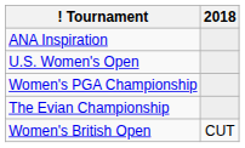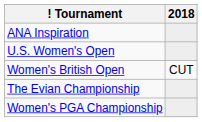 <table class="wikitable" style="font-size:95%;text-align:center;">
 <tr>
 <th>! Tournament</th>
 <th>2018</th>
 </tr>
 <tr>
 <td align=left><a href='#'>ANA Inspiration</a></td>
 <td style="background:#eeeeee;"></td>
 </tr>
 <tr>
 <td align=left><a href='#'>U.S. Women's Open</a></td>
 <td style="background:#eeeeee;"></td>
 </tr>
 <tr>
-<td align=left><a href='#'>Women's PGA Championship</a></td>
-<td style="background:#eeeeee;"></td>
+<td align=left><a href='#'>Women's British Open</a></td>
+<td>CUT</td>
 </tr>
 <tr>
 <td align=left><a href='#'>The Evian Championship</a></td>
 <td style="background:#eeeeee;"></td>
 </tr>
 <tr>
-<td align=left><a href='#'>Women's British Open</a></td>
-<td>CUT</td>
+<td align=left><a href='#'>Women's PGA Championship</a></td>
+<td style="background:#eeeeee;"></td>
 </tr>
 </table>
